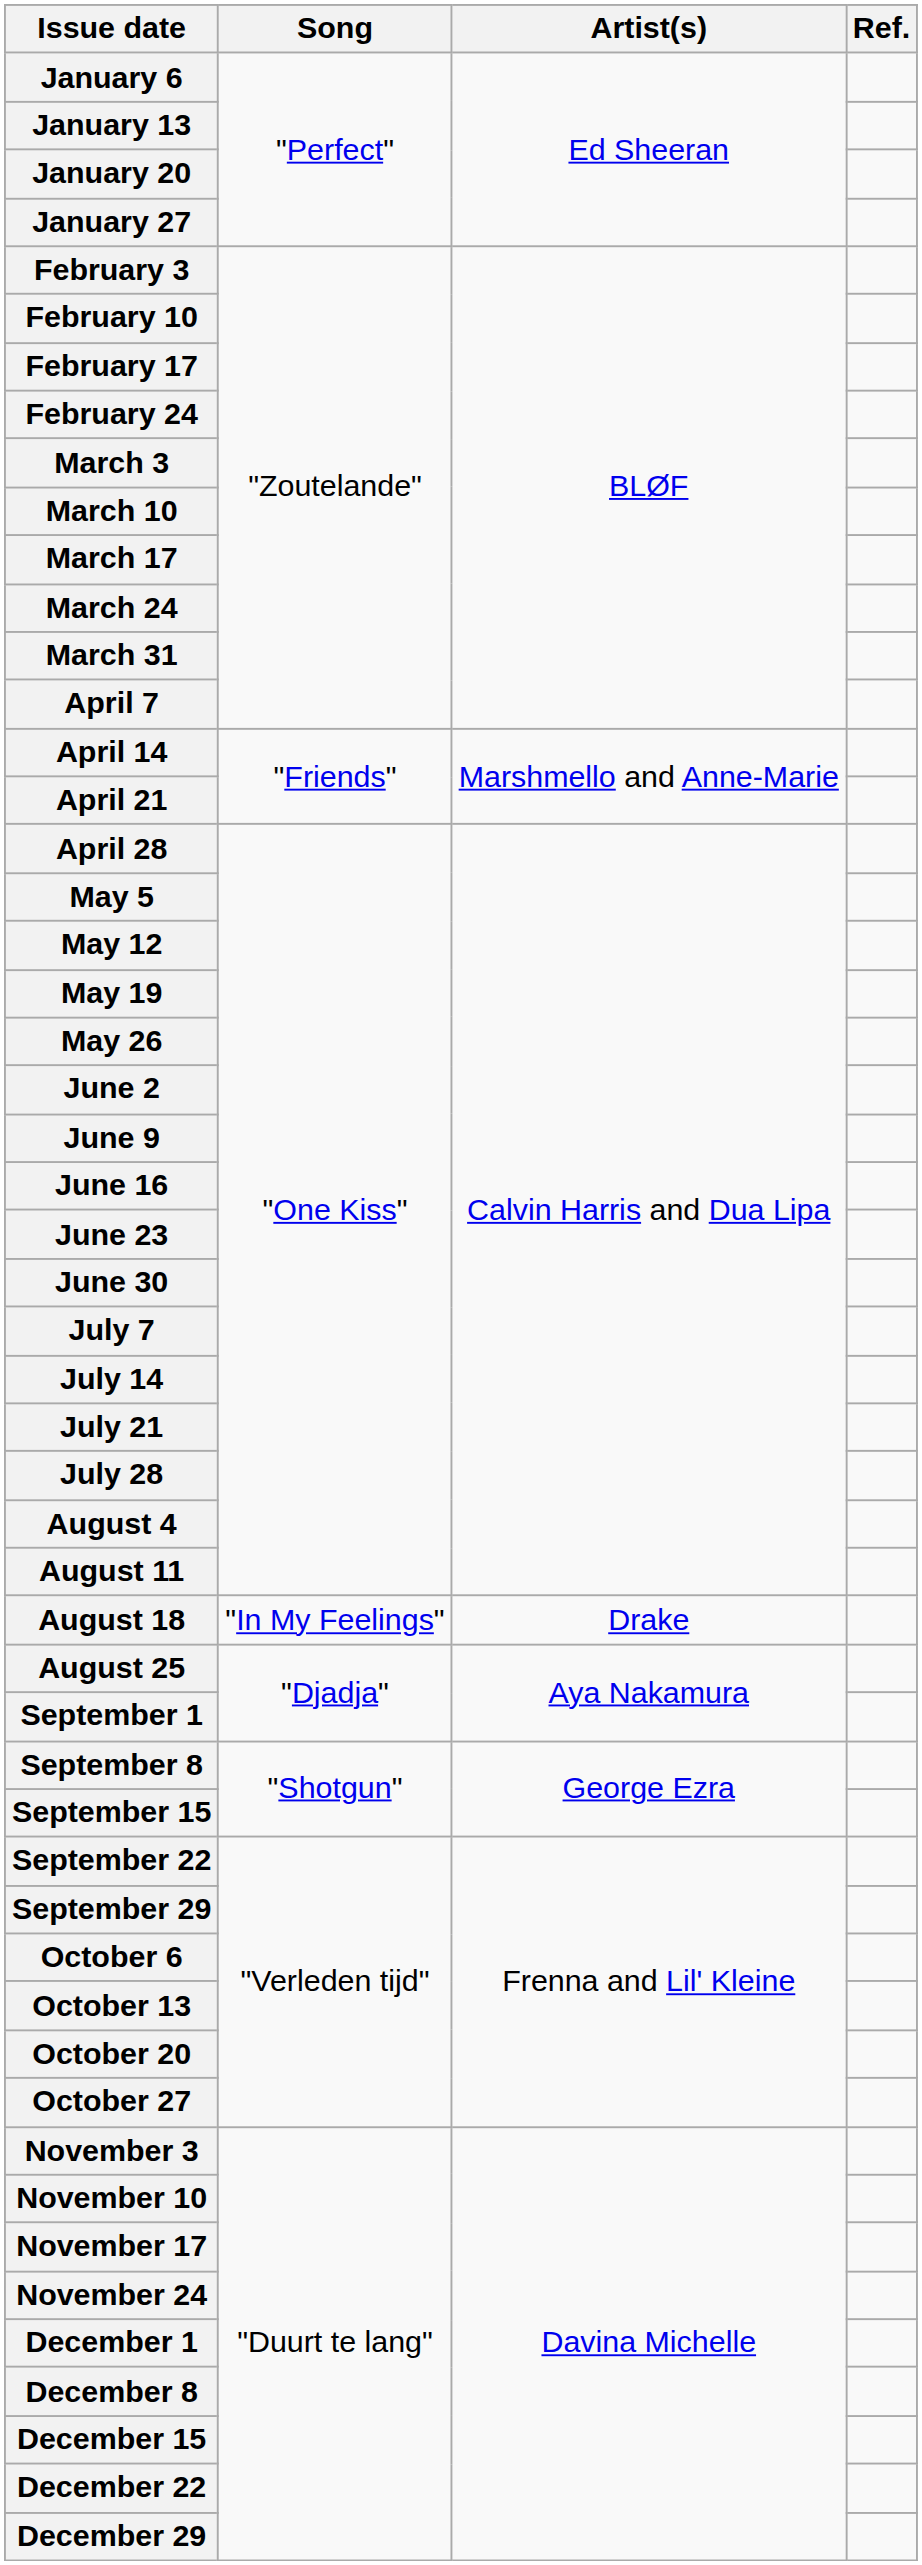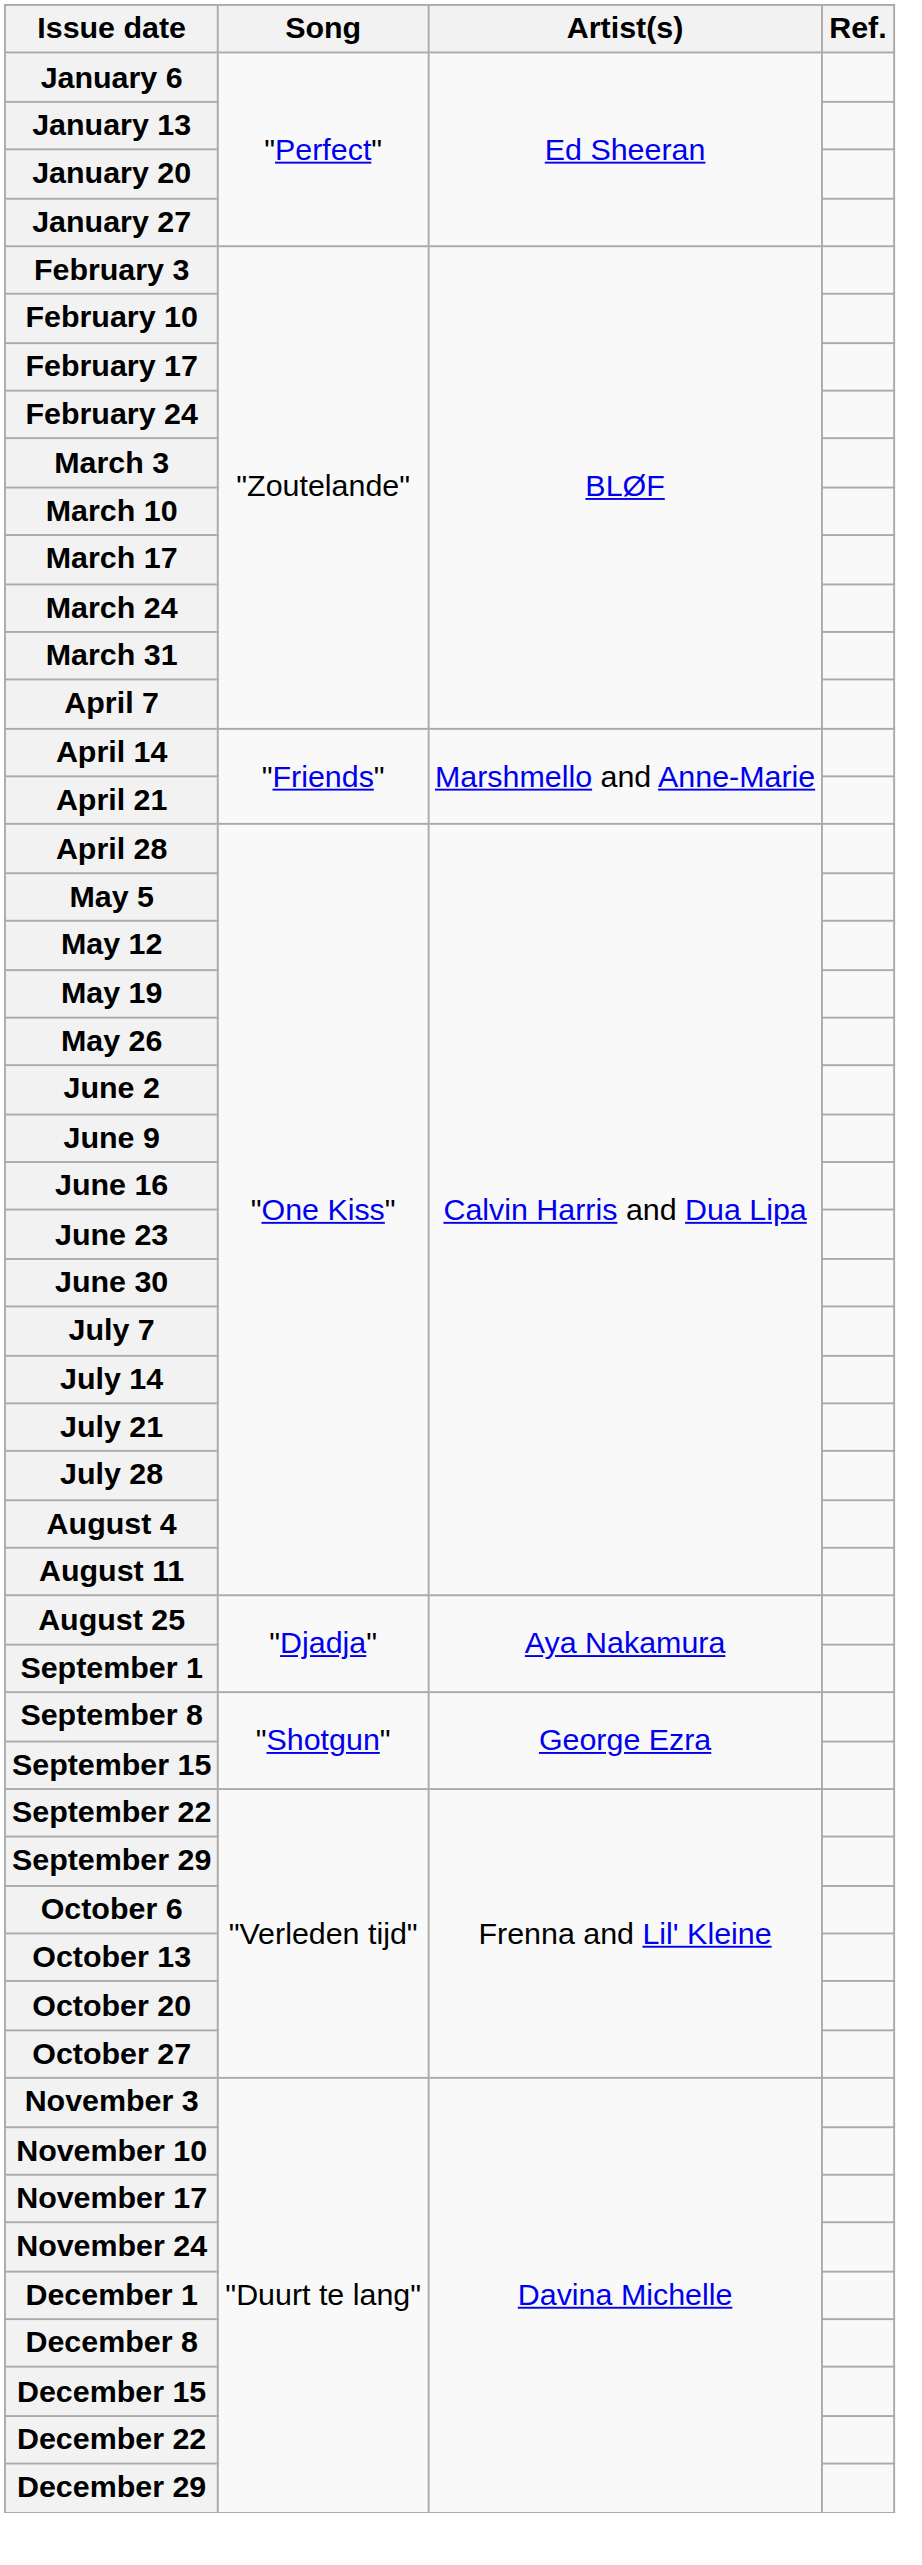 <table class="wikitable plainrowheaders" style="text-align: center;">
 <tr>
 <th>Issue date</th>
 <th>Song</th>
 <th>Artist(s)</th>
 <th>Ref.</th>
 </tr>
 <tr>
 <th scope="row">January 6</th>
 <td rowspan="4">"<a href='#'>Perfect</a>"<br></td>
 <td rowspan="4"><a href='#'>Ed Sheeran</a><br></td>
 <td></td>
 </tr>
 <tr>
 <th scope="row">January 13</th>
 <td></td>
 </tr>
 <tr>
 <th scope="row">January 20</th>
 <td></td>
 </tr>
 <tr>
 <th scope="row">January 27</th>
 <td></td>
 </tr>
 <tr>
 <th scope="row">February 3</th>
 <td rowspan="10">"Zoutelande"</td>
 <td rowspan="10"><a href='#'>BLØF</a><br></td>
 <td></td>
 </tr>
 <tr>
 <th scope="row">February 10</th>
 <td></td>
 </tr>
 <tr>
 <th scope="row">February 17</th>
 <td></td>
 </tr>
 <tr>
 <th scope="row">February 24</th>
 <td></td>
 </tr>
 <tr>
 <th scope="row">March 3</th>
 <td></td>
 </tr>
 <tr>
 <th scope="row">March 10</th>
 <td></td>
 </tr>
 <tr>
 <th scope="row">March 17</th>
 <td></td>
 </tr>
 <tr>
 <th scope="row">March 24</th>
 <td></td>
 </tr>
 <tr>
 <th scope="row">March 31</th>
 <td></td>
 </tr>
 <tr>
 <th scope="row">April 7</th>
 <td></td>
 </tr>
 <tr>
 <th scope="row">April 14</th>
 <td rowspan="2">"<a href='#'>Friends</a>"</td>
 <td rowspan="2"><a href='#'>Marshmello</a> and <a href='#'>Anne-Marie</a></td>
 <td></td>
 </tr>
 <tr>
 <th scope="row">April 21</th>
 <td></td>
 </tr>
 <tr>
 <th scope="row">April 28</th>
 <td rowspan="16">"<a href='#'>One Kiss</a>"</td>
 <td rowspan="16"><a href='#'>Calvin Harris</a> and <a href='#'>Dua Lipa</a></td>
 <td></td>
 </tr>
 <tr>
 <th scope="row">May 5</th>
 <td></td>
 </tr>
 <tr>
 <th scope="row">May 12</th>
 <td></td>
 </tr>
 <tr>
 <th scope="row">May 19</th>
 <td></td>
 </tr>
 <tr>
 <th scope="row">May 26</th>
 <td></td>
 </tr>
 <tr>
 <th scope="row">June 2</th>
 <td></td>
 </tr>
 <tr>
 <th scope="row">June 9</th>
 <td></td>
 </tr>
 <tr>
 <th scope="row">June 16</th>
 <td></td>
 </tr>
 <tr>
 <th scope="row">June 23</th>
 <td></td>
 </tr>
 <tr>
 <th scope="row">June 30</th>
 <td></td>
 </tr>
 <tr>
 <th scope="row">July 7</th>
 <td></td>
 </tr>
 <tr>
 <th scope="row">July 14</th>
 <td></td>
 </tr>
 <tr>
 <th scope="row">July 21</th>
 <td></td>
 </tr>
 <tr>
 <th scope="row">July 28</th>
 <td></td>
 </tr>
 <tr>
 <th scope="row">August 4</th>
 <td></td>
 </tr>
 <tr>
 <th scope="row">August 11</th>
 <td></td>
 </tr>
 <tr>
-<th scope="row">August 18</th>
-<td>"<a href='#'>In My Feelings</a>"</td>
-<td><a href='#'>Drake</a></td>
-<td></td>
-</tr>
-<tr>
 <th scope="row">August 25</th>
 <td rowspan="2">"<a href='#'>Djadja</a>"</td>
 <td rowspan="2"><a href='#'>Aya Nakamura</a></td>
 <td></td>
 </tr>
 <tr>
 <th scope="row">September 1</th>
 <td></td>
 </tr>
 <tr>
 <th scope="row">September 8</th>
 <td rowspan="2">"<a href='#'>Shotgun</a>"</td>
 <td rowspan="2"><a href='#'>George Ezra</a></td>
 <td></td>
 </tr>
 <tr>
 <th scope="row">September 15</th>
 <td></td>
 </tr>
 <tr>
 <th scope="row">September 22</th>
 <td rowspan="6">"Verleden tijd"</td>
 <td rowspan="6">Frenna and <a href='#'>Lil' Kleine</a></td>
 <td></td>
 </tr>
 <tr>
 <th scope="row">September 29</th>
 <td></td>
 </tr>
 <tr>
 <th scope="row">October 6</th>
 <td></td>
 </tr>
 <tr>
 <th scope="row">October 13</th>
 <td></td>
 </tr>
 <tr>
 <th scope="row">October 20</th>
 <td></td>
 </tr>
 <tr>
 <th scope="row">October 27</th>
 <td></td>
 </tr>
 <tr>
 <th scope="row">November 3</th>
 <td rowspan="9">"Duurt te lang"</td>
 <td rowspan="9"><a href='#'>Davina Michelle</a></td>
 <td></td>
 </tr>
 <tr>
 <th scope="row">November 10</th>
 <td></td>
 </tr>
 <tr>
 <th scope="row">November 17</th>
 <td></td>
 </tr>
 <tr>
 <th scope="row">November 24</th>
 <td></td>
 </tr>
 <tr>
 <th scope="row">December 1</th>
 <td></td>
 </tr>
 <tr>
 <th scope="row">December 8</th>
 <td></td>
 </tr>
 <tr>
 <th scope="row">December 15</th>
 <td></td>
 </tr>
 <tr>
 <th scope="row">December 22</th>
 <td></td>
 </tr>
 <tr>
 <th scope="row">December 29</th>
 <td></td>
 </tr>
 </table>
